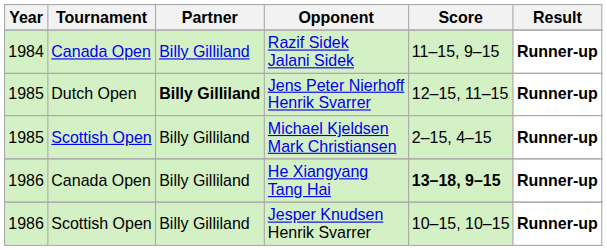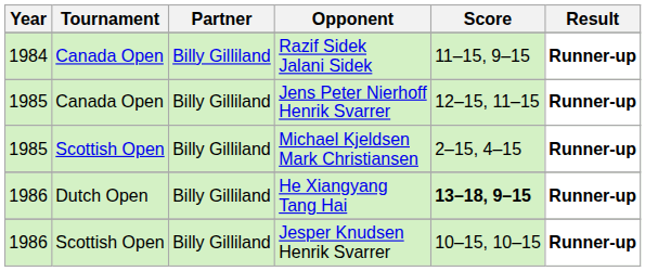 <table class="sortable wikitable" style="font-size: 90%;">
 <tr>
 <th>Year</th>
 <th>Tournament</th>
 <th>Partner</th>
 <th>Opponent</th>
 <th>Score</th>
 <th>Result</th>
 </tr>
 <tr>
 </tr>
 <tr style="background:#D4F1C5">
 <td align="center">1984</td>
 <td><a href='#'>Canada Open</a></td>
 <td> <a href='#'>Billy Gilliland</a></td>
 <td> <a href='#'>Razif Sidek</a><br> <a href='#'>Jalani Sidek</a></td>
 <td align="left">11–15, 9–15</td>
 <td style="text-align:left; background:white"> <strong>Runner-up</strong></td>
 </tr>
 <tr>
 </tr>
 <tr style="background:#D4F1C5">
 <td align="center">1985</td>
-<td>Dutch Open</td>
-<td><strong> Billy Gilliland</strong></td>
+<td>Canada Open</td>
+<td> Billy Gilliland</td>
 <td> <a href='#'>Jens Peter Nierhoff</a><br> <a href='#'>Henrik Svarrer</a></td>
 <td align="left">12–15, 11–15</td>
 <td style="text-align:left; background:white"> <strong>Runner-up</strong></td>
 </tr>
 <tr>
 </tr>
 <tr style="background:#D4F1C5">
 <td align="center">1985</td>
 <td><a href='#'>Scottish Open</a></td>
 <td> Billy Gilliland</td>
 <td> <a href='#'>Michael Kjeldsen</a><br> <a href='#'>Mark Christiansen</a></td>
 <td align="left">2–15, 4–15</td>
 <td style="text-align:left; background:white"> <strong>Runner-up</strong></td>
 </tr>
 <tr>
 </tr>
 <tr style="background:#D4F1C5">
 <td align="center">1986</td>
-<td>Canada Open</td>
+<td>Dutch Open</td>
 <td> Billy Gilliland</td>
 <td> <a href='#'>He Xiangyang</a><br> <a href='#'>Tang Hai</a></td>
 <td align="left"><strong>13–18, 9–15</strong></td>
 <td style="text-align:left; background:white"> <strong>Runner-up</strong></td>
 </tr>
 <tr>
 </tr>
 <tr style="background:#D4F1C5">
 <td align="center">1986</td>
 <td>Scottish Open</td>
 <td> Billy Gilliland</td>
 <td> <a href='#'>Jesper Knudsen</a><br> Henrik Svarrer</td>
 <td align="left">10–15, 10–15</td>
 <td style="text-align:left; background:white"> <strong>Runner-up</strong></td>
 </tr>
 </table>
